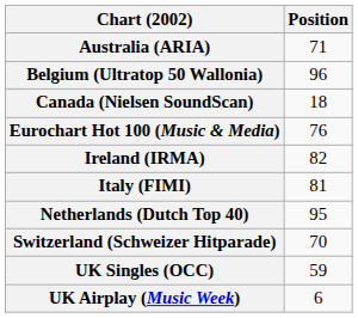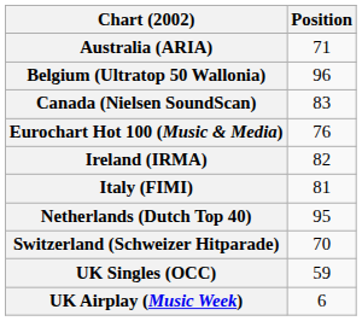 <table class="wikitable plainrowheaders sortable" style="text-align:center">
 <tr>
 <th>Chart (2002)</th>
 <th>Position</th>
 </tr>
 <tr>
 <th scope="row">Australia (ARIA)</th>
 <td>71</td>
 </tr>
 <tr>
 <th scope="row">Belgium (Ultratop 50 Wallonia)</th>
 <td>96</td>
 </tr>
 <tr>
 <th scope="row">Canada (Nielsen SoundScan)</th>
-<td>18</td>
+<td>83</td>
 </tr>
 <tr>
 <th scope="row">Eurochart Hot 100 (<em>Music & Media</em>)</th>
 <td>76</td>
 </tr>
 <tr>
 <th scope="row">Ireland (IRMA)</th>
 <td>82</td>
 </tr>
 <tr>
 <th scope="row">Italy (FIMI)</th>
 <td>81</td>
 </tr>
 <tr>
 <th scope="row">Netherlands (Dutch Top 40)</th>
 <td>95</td>
 </tr>
 <tr>
 <th scope="row">Switzerland (Schweizer Hitparade)</th>
 <td>70</td>
 </tr>
 <tr>
 <th scope="row">UK Singles (OCC)</th>
 <td>59</td>
 </tr>
 <tr>
 <th scope="row">UK Airplay (<em><a href='#'>Music Week</a></em>)</th>
 <td>6</td>
 </tr>
 </table>
